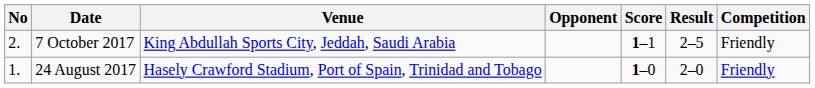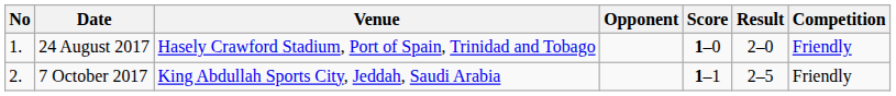 <table class="wikitable" style="font-size:85%;">
 <tr>
 <th>No</th>
 <th>Date</th>
 <th>Venue</th>
 <th>Opponent</th>
 <th>Score</th>
 <th>Result</th>
 <th>Competition</th>
 </tr>
 <tr>
+<td>1.</td>
+<td>24 August 2017</td>
+<td><a href='#'>Hasely Crawford Stadium</a>, <a href='#'>Port of Spain</a>, <a href='#'>Trinidad and Tobago</a></td>
+<td></td>
+<td align=center><strong>1</strong>–0</td>
+<td align=center>2–0</td>
+<td><a href='#'>Friendly</a></td>
+</tr>
+<tr>
 <td>2.</td>
 <td>7 October 2017</td>
 <td><a href='#'>King Abdullah Sports City</a>, <a href='#'>Jeddah</a>, <a href='#'>Saudi Arabia</a></td>
 <td></td>
 <td align=center><strong>1</strong>–1</td>
 <td align=center>2–5</td>
 <td>Friendly</td>
 </tr>
-<tr>
-<td>1.</td>
-<td>24 August 2017</td>
-<td><a href='#'>Hasely Crawford Stadium</a>, <a href='#'>Port of Spain</a>, <a href='#'>Trinidad and Tobago</a></td>
-<td></td>
-<td align=center><strong>1</strong>–0</td>
-<td align=center>2–0</td>
-<td><a href='#'>Friendly</a></td>
-</tr>
 </table>
